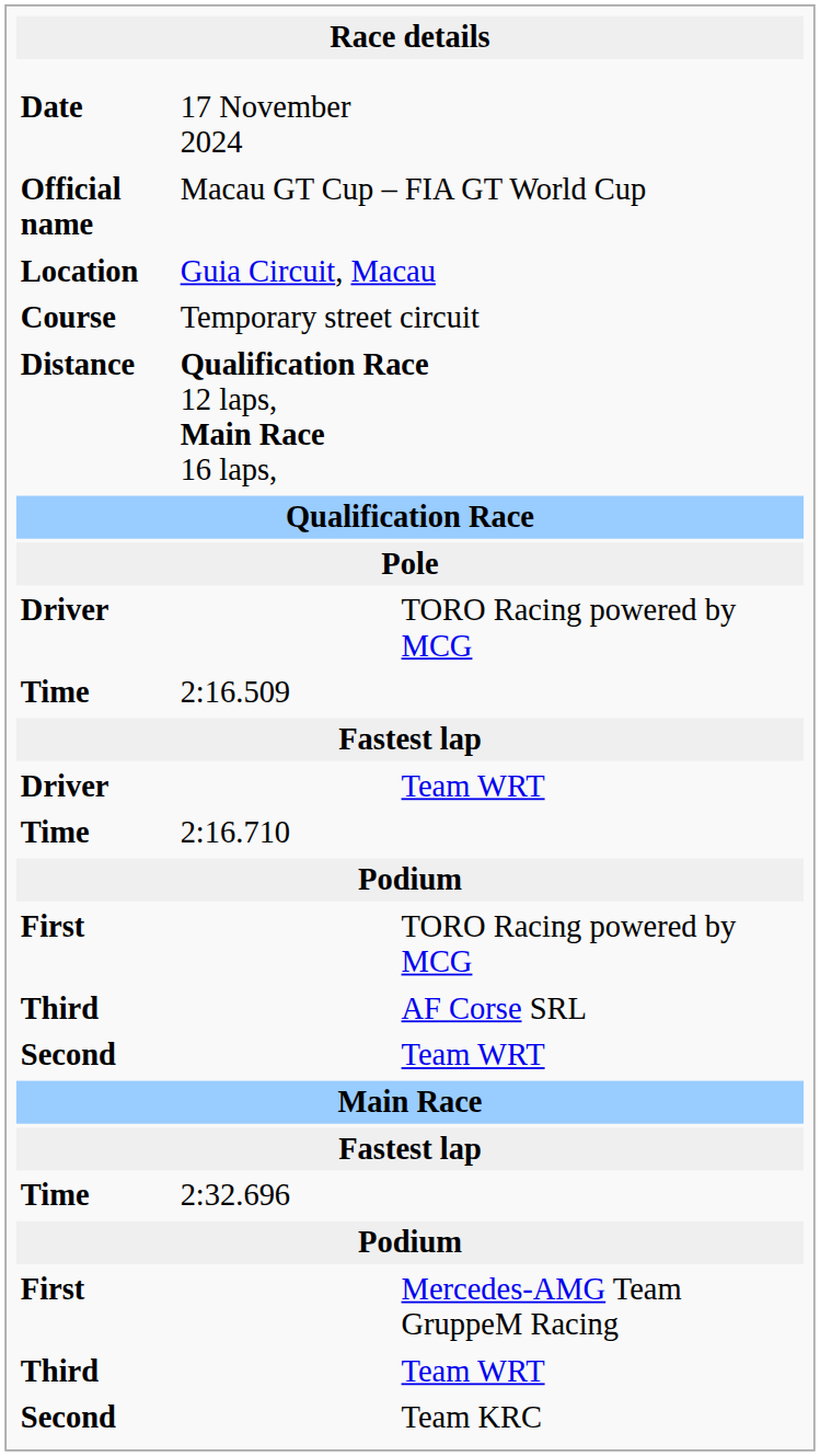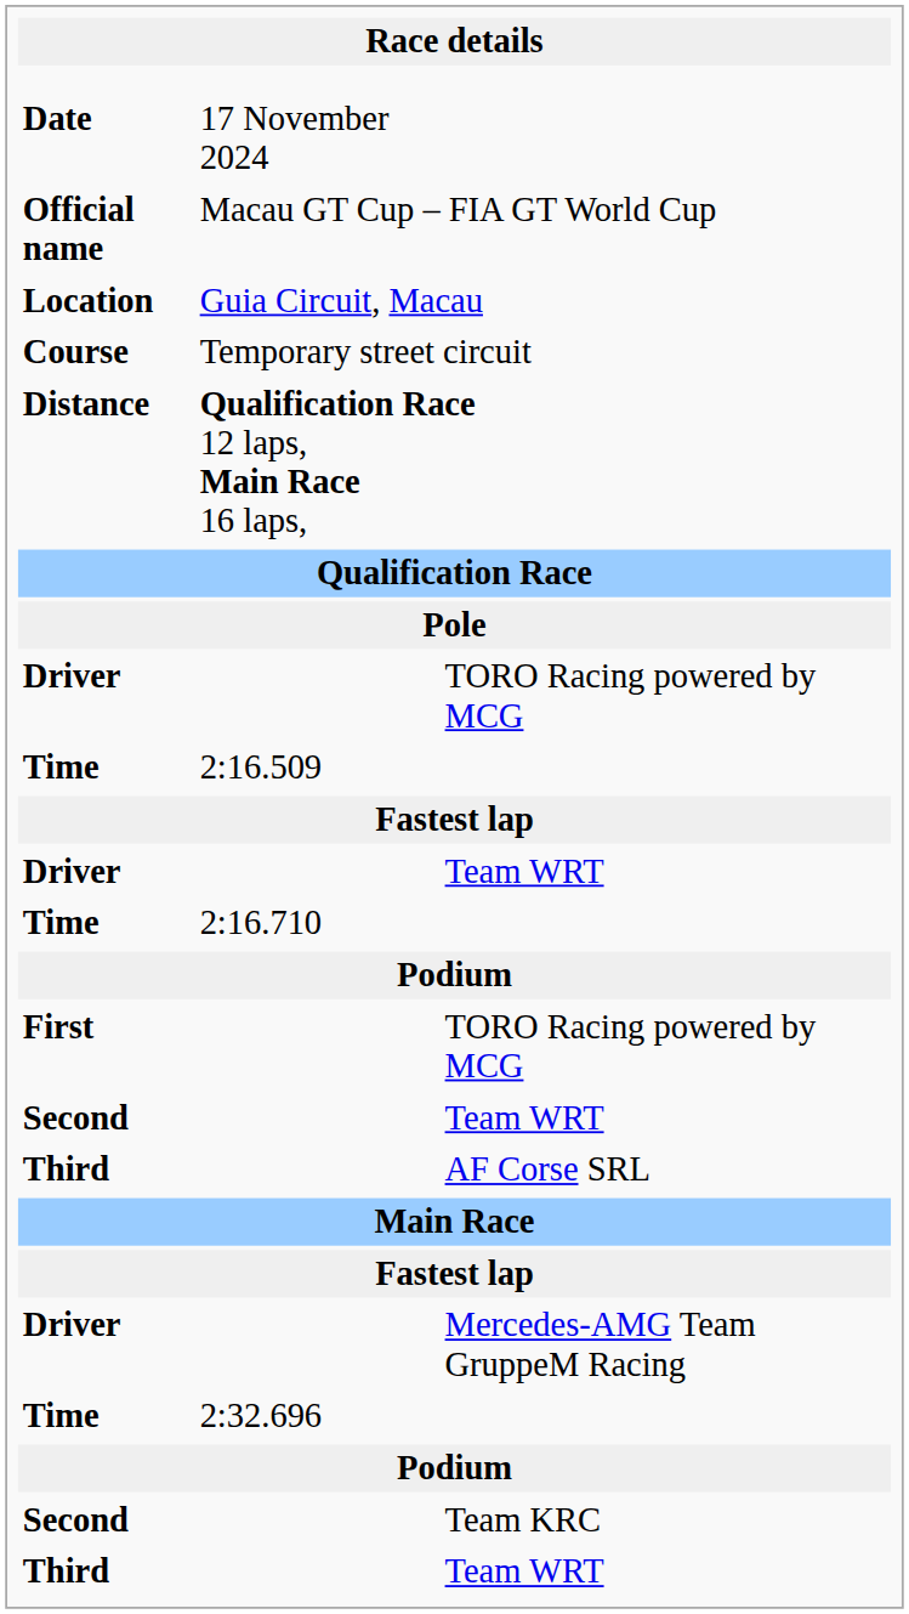 <table class="infobox" align="right" cellpadding="2" style="float:right; width: 26em; ">
 <tr>
 <th colspan="3" bgcolor="#efefef">Race details</th>
 </tr>
 <tr>
 <td colspan="3" style="text-align:center;"></td>
 </tr>
 <tr>
 <td colspan="3" style="text-align:center;"></td>
 </tr>
 <tr>
 <td style="width: 20%;"><strong>Date</strong></td>
 <td>17 November 2024</td>
 </tr>
 <tr>
 <td><strong>Official name</strong></td>
 <td colspan=2>Macau GT Cup – FIA GT World Cup</td>
 </tr>
 <tr>
 <td><strong>Location</strong></td>
 <td colspan=2><a href='#'>Guia Circuit</a>, <a href='#'>Macau</a></td>
 </tr>
 <tr>
 <td><strong>Course</strong></td>
 <td colspan=2>Temporary street circuit<br></td>
 </tr>
 <tr>
 <td><strong>Distance</strong></td>
 <td colspan=2><strong>Qualification Race</strong><br>12 laps, <br><strong>Main Race</strong><br>16 laps, </td>
 </tr>
 <tr>
 <td colspan=3 style="text-align:center; background-color:#99ccff"><strong>Qualification Race</strong></td>
 </tr>
 <tr>
 <th colspan=3 bgcolor="#efefef">Pole</th>
 </tr>
 <tr>
 <td><strong>Driver</strong></td>
 <td></td>
 <td rowspan="1">TORO Racing powered by <a href='#'>MCG</a></td>
 </tr>
 <tr>
 <td><strong>Time</strong></td>
 <td colspan=2>2:16.509</td>
 </tr>
 <tr>
 <th colspan=3 bgcolor="#efefef">Fastest lap</th>
 </tr>
 <tr>
 <td><strong>Driver</strong></td>
 <td></td>
 <td><a href='#'>Team WRT</a></td>
 </tr>
 <tr>
 <td><strong>Time</strong></td>
 <td colspan=2>2:16.710</td>
 </tr>
 <tr>
 <th colspan=3 bgcolor="#efefef">Podium</th>
 </tr>
 <tr>
 <td><strong>First</strong></td>
 <td></td>
 <td rowspan="1">TORO Racing powered by <a href='#'>MCG</a></td>
 </tr>
 <tr>
+<td><strong>Second</strong></td>
+<td></td>
+<td><a href='#'>Team WRT</a></td>
+</tr>
+<tr>
 <td><strong>Third</strong></td>
 <td></td>
 <td><a href='#'>AF Corse</a> SRL</td>
-</tr>
-<tr>
-<td><strong>Second</strong></td>
-<td></td>
-<td><a href='#'>Team WRT</a></td>
 </tr>
 <tr>
 <td colspan=3 style="text-align:center; background-color:#99ccff"><strong>Main Race</strong></td>
 </tr>
 <tr>
 <th colspan=3 bgcolor="#efefef">Fastest lap</th>
+</tr>
+<tr>
+<td><strong>Driver</strong></td>
+<td></td>
+<td><a href='#'>Mercedes-AMG</a> Team GruppeM Racing</td>
 </tr>
 <tr>
 <td><strong>Time</strong></td>
 <td colspan=2>2:32.696</td>
 </tr>
 <tr>
 <th colspan=3 bgcolor="#efefef">Podium</th>
 </tr>
 <tr>
-<td><strong>First</strong></td>
+<td><strong>Second</strong></td>
 <td></td>
-<td><a href='#'>Mercedes-AMG</a> Team GruppeM Racing</td>
+<td>Team KRC</td>
 </tr>
 <tr>
 <td><strong>Third</strong></td>
 <td></td>
 <td><a href='#'>Team WRT</a></td>
 </tr>
-<tr>
-<td><strong>Second</strong></td>
-<td></td>
-<td>Team KRC</td>
-</tr>
 </table>
